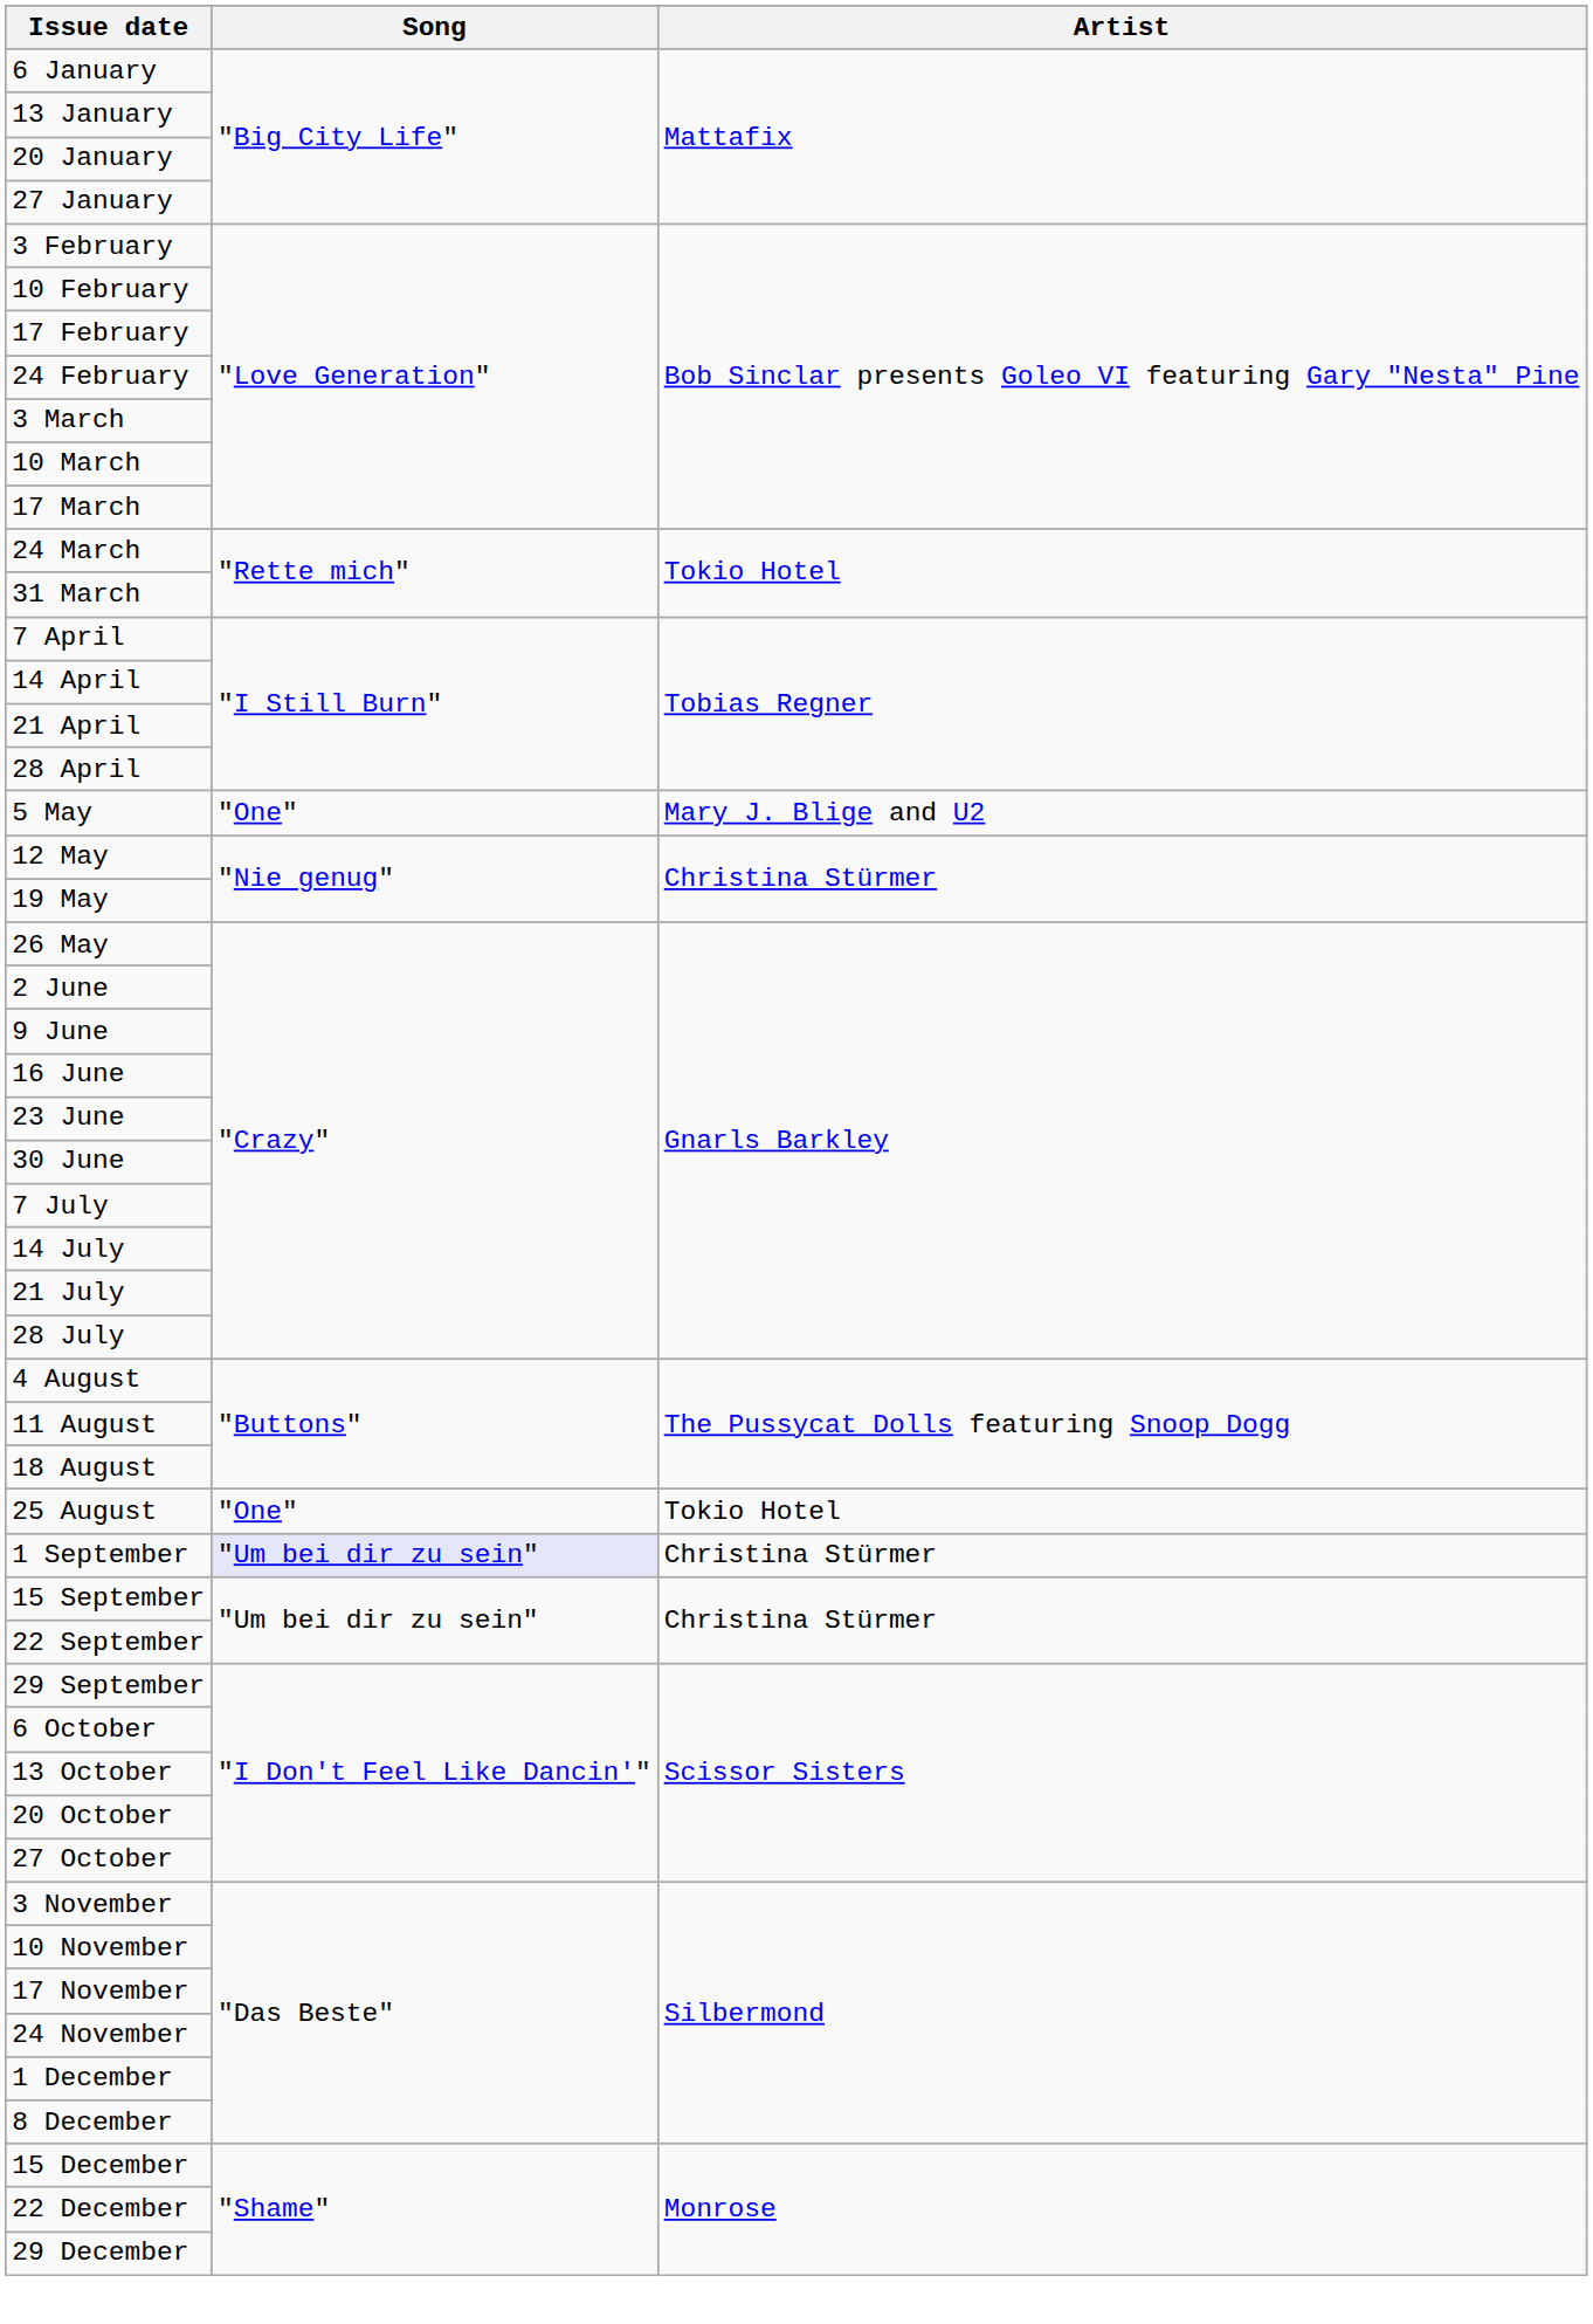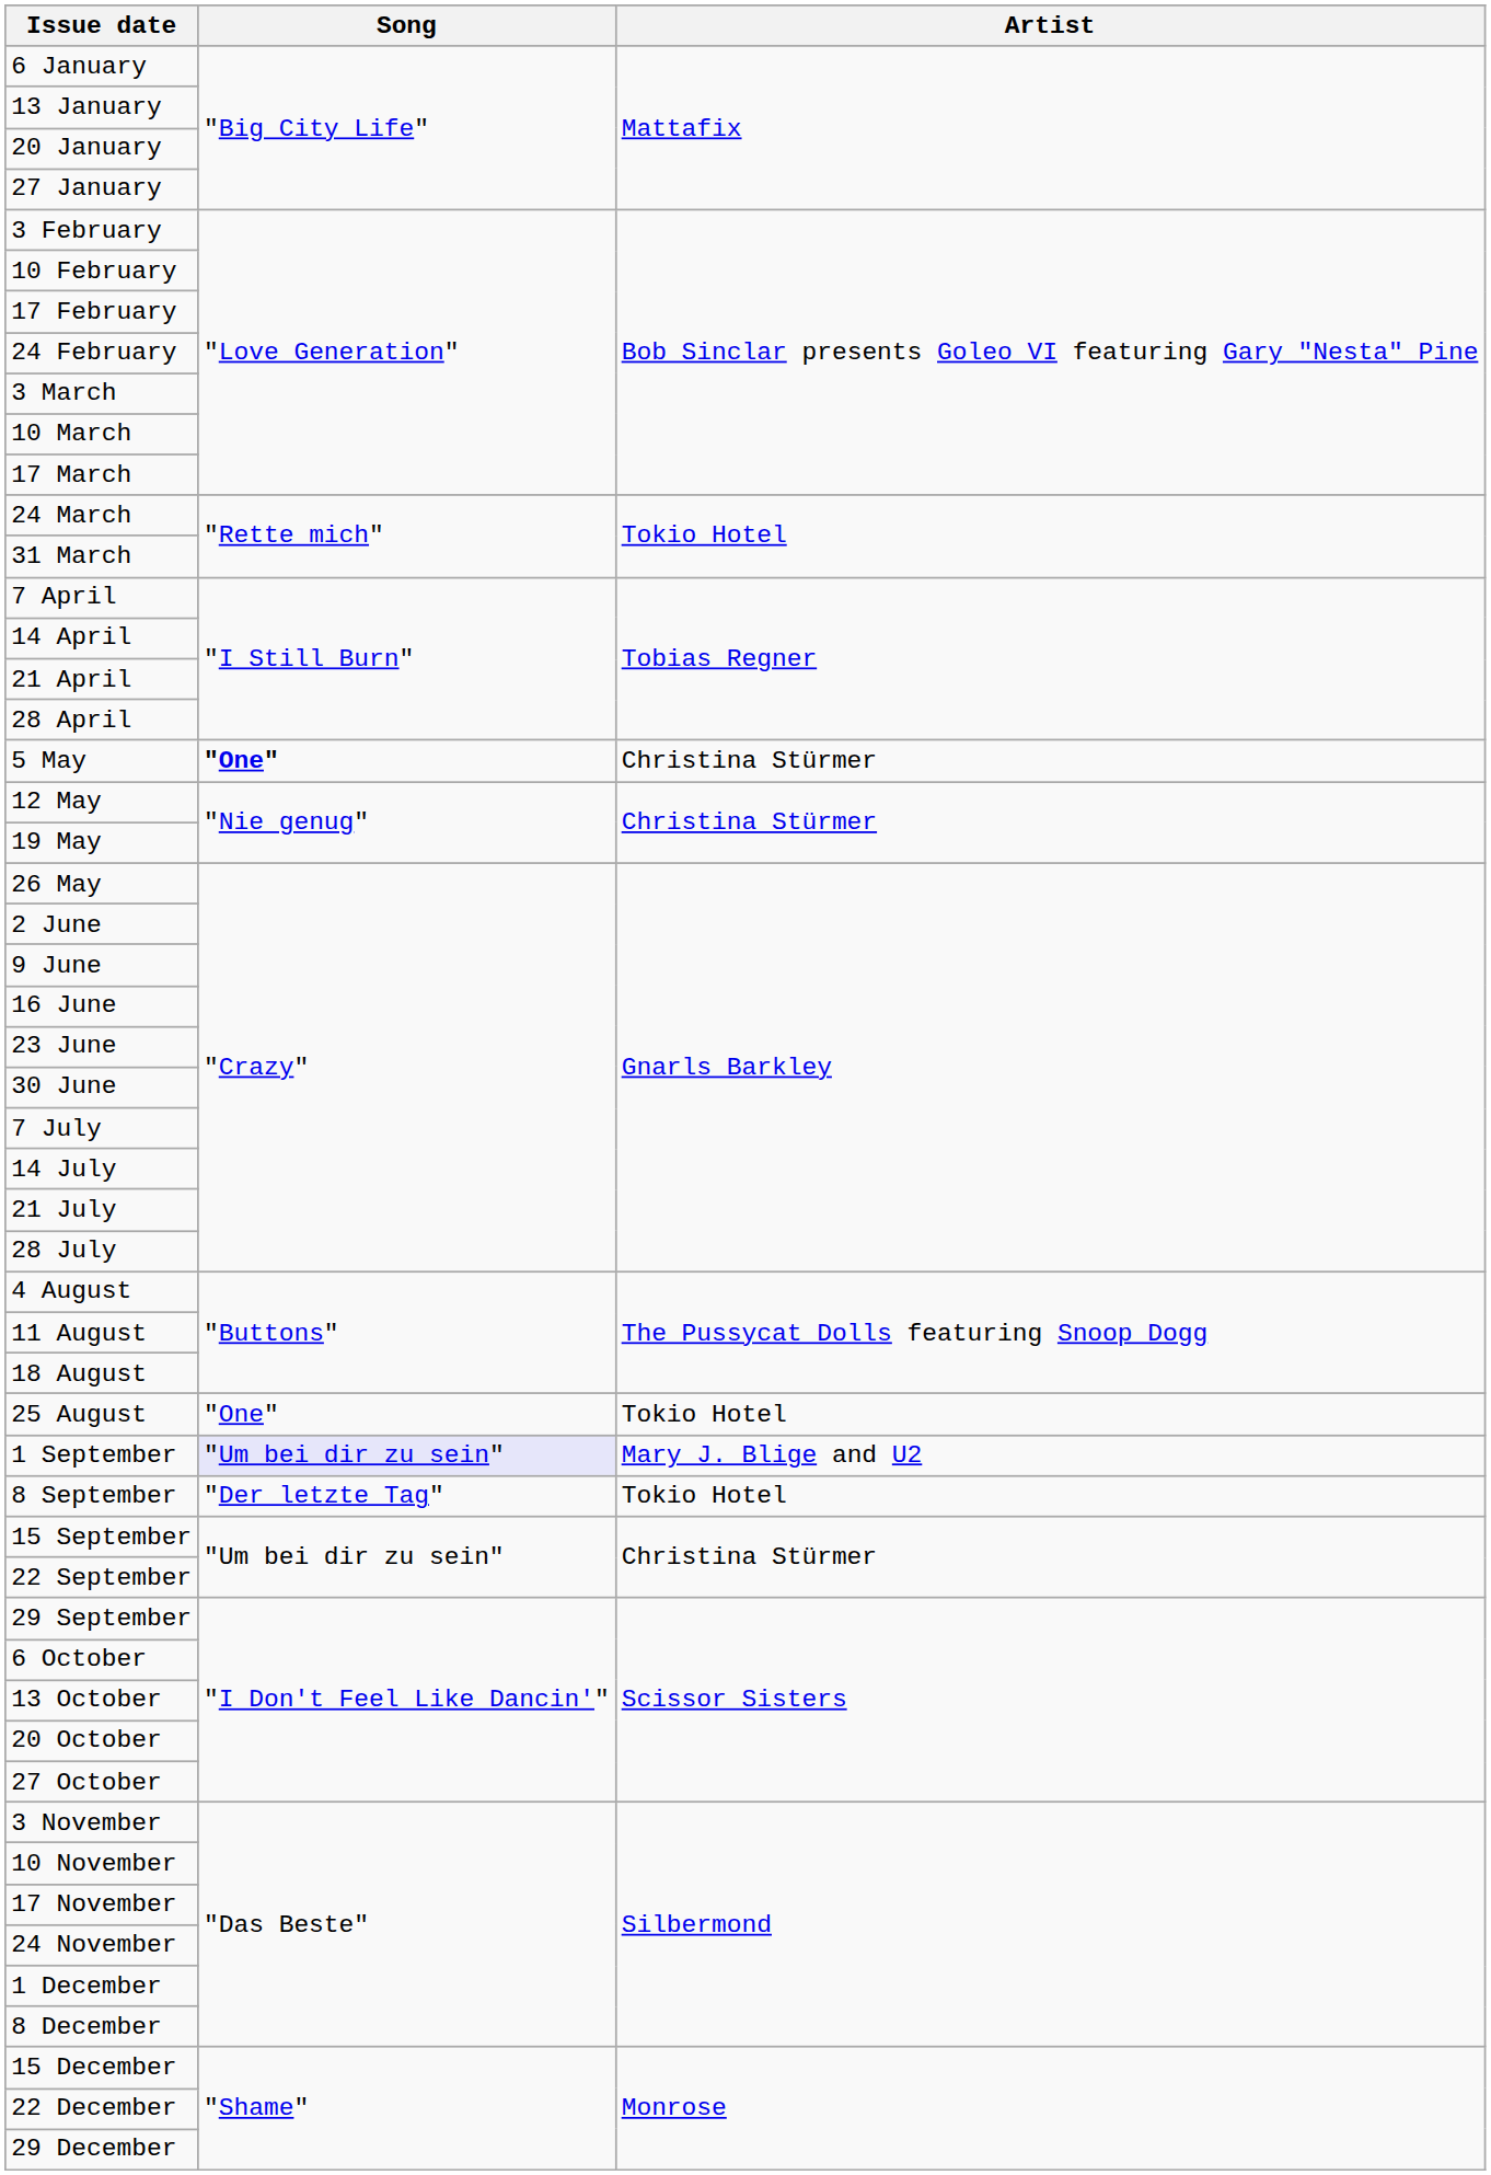 <table class=wikitable>
 <tr>
 <th>Issue date</th>
 <th>Song</th>
 <th>Artist</th>
 </tr>
 <tr>
 <td>6 January</td>
 <td rowspan=4>"<a href='#'>Big City Life</a>"</td>
 <td rowspan=4><a href='#'>Mattafix</a></td>
 </tr>
 <tr>
 <td>13 January</td>
 </tr>
 <tr>
 <td>20 January</td>
 </tr>
 <tr>
 <td>27 January</td>
 </tr>
 <tr>
 <td>3 February</td>
 <td rowspan=7>"<a href='#'>Love Generation</a>"</td>
 <td rowspan=7><a href='#'>Bob Sinclar</a> presents <a href='#'>Goleo VI</a> featuring <a href='#'>Gary "Nesta" Pine</a></td>
 </tr>
 <tr>
 <td>10 February</td>
 </tr>
 <tr>
 <td>17 February</td>
 </tr>
 <tr>
 <td>24 February</td>
 </tr>
 <tr>
 <td>3 March</td>
 </tr>
 <tr>
 <td>10 March</td>
 </tr>
 <tr>
 <td>17 March</td>
 </tr>
 <tr>
 <td>24 March</td>
 <td rowspan=2>"<a href='#'>Rette mich</a>"</td>
 <td rowspan=2><a href='#'>Tokio Hotel</a></td>
 </tr>
 <tr>
 <td>31 March</td>
 </tr>
 <tr>
 <td>7 April</td>
 <td rowspan=4>"<a href='#'>I Still Burn</a>"</td>
 <td rowspan=4><a href='#'>Tobias Regner</a></td>
 </tr>
 <tr>
 <td>14 April</td>
 </tr>
 <tr>
 <td>21 April</td>
 </tr>
 <tr>
 <td>28 April</td>
 </tr>
 <tr>
 <td>5 May</td>
-<td>"<a href='#'>One</a>"</td>
-<td><a href='#'>Mary J. Blige</a> and <a href='#'>U2</a></td>
+<td><strong>"<a href='#'>One</a>"</strong></td>
+<td>Christina Stürmer</td>
 </tr>
 <tr>
 <td>12 May</td>
 <td rowspan=2>"<a href='#'>Nie genug</a>"</td>
 <td rowspan=2><a href='#'>Christina Stürmer</a></td>
 </tr>
 <tr>
 <td>19 May</td>
 </tr>
 <tr>
 <td>26 May</td>
 <td rowspan=10>"<a href='#'>Crazy</a>"</td>
 <td rowspan=10><a href='#'>Gnarls Barkley</a></td>
 </tr>
 <tr>
 <td>2 June</td>
 </tr>
 <tr>
 <td>9 June</td>
 </tr>
 <tr>
 <td>16 June</td>
 </tr>
 <tr>
 <td>23 June</td>
 </tr>
 <tr>
 <td>30 June</td>
 </tr>
 <tr>
 <td>7 July</td>
 </tr>
 <tr>
 <td>14 July</td>
 </tr>
 <tr>
 <td>21 July</td>
 </tr>
 <tr>
 <td>28 July</td>
 </tr>
 <tr>
 <td>4 August</td>
 <td rowspan=3>"<a href='#'>Buttons</a>"</td>
 <td rowspan=3><a href='#'>The Pussycat Dolls</a> featuring <a href='#'>Snoop Dogg</a></td>
 </tr>
 <tr>
 <td>11 August</td>
 </tr>
 <tr>
 <td>18 August</td>
 </tr>
 <tr>
 <td>25 August</td>
 <td>"<a href='#'>One</a>"</td>
 <td>Tokio Hotel</td>
 </tr>
 <tr>
 <td>1 September</td>
 <td style="background: lavender;">"<a href='#'>Um bei dir zu sein</a>"</td>
-<td>Christina Stürmer</td>
+<td><a href='#'>Mary J. Blige</a> and <a href='#'>U2</a></td>
+</tr>
+<tr>
+<td>8 September</td>
+<td>"<a href='#'>Der letzte Tag</a>"</td>
+<td>Tokio Hotel</td>
 </tr>
 <tr>
 <td>15 September</td>
 <td rowspan=2>"Um bei dir zu sein"</td>
 <td rowspan=2>Christina Stürmer</td>
 </tr>
 <tr>
 <td>22 September</td>
 </tr>
 <tr>
 <td>29 September</td>
 <td rowspan=5>"<a href='#'>I Don't Feel Like Dancin'</a>"</td>
 <td rowspan=5><a href='#'>Scissor Sisters</a></td>
 </tr>
 <tr>
 <td>6 October</td>
 </tr>
 <tr>
 <td>13 October</td>
 </tr>
 <tr>
 <td>20 October</td>
 </tr>
 <tr>
 <td>27 October</td>
 </tr>
 <tr>
 <td>3 November</td>
 <td rowspan=6>"Das Beste"</td>
 <td rowspan=6><a href='#'>Silbermond</a></td>
 </tr>
 <tr>
 <td>10 November</td>
 </tr>
 <tr>
 <td>17 November</td>
 </tr>
 <tr>
 <td>24 November</td>
 </tr>
 <tr>
 <td>1 December</td>
 </tr>
 <tr>
 <td>8 December</td>
 </tr>
 <tr>
 <td>15 December</td>
 <td rowspan=3>"<a href='#'>Shame</a>"</td>
 <td rowspan=3><a href='#'>Monrose</a></td>
 </tr>
 <tr>
 <td>22 December</td>
 </tr>
 <tr>
 <td>29 December</td>
 </tr>
 </table>
